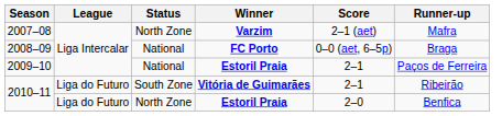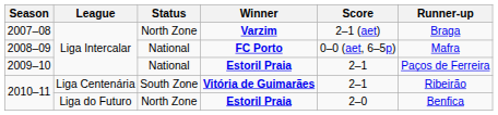 <table class="wikitable" style="text-align:center">
 <tr>
 <th>Season</th>
 <th>League</th>
 <th>Status</th>
 <th>Winner</th>
 <th>Score</th>
 <th>Runner-up</th>
 </tr>
 <tr>
 <td>2007–08 </td>
 <td rowspan="3">Liga Intercalar</td>
 <td>North Zone</td>
 <td><strong><a href='#'>Varzim</a></strong></td>
 <td>2–1 (<a href='#'>aet</a>)</td>
-<td><a href='#'>Mafra</a></td>
+<td><a href='#'>Braga</a></td>
 </tr>
 <tr>
 <td>2008–09 </td>
 <td>National</td>
 <td><strong><a href='#'>FC Porto</a></strong></td>
 <td>0–0 (<a href='#'>aet</a>, 6–5<a href='#'>p</a>)</td>
-<td><a href='#'>Braga</a></td>
+<td><a href='#'>Mafra</a></td>
 </tr>
 <tr>
 <td>2009–10 </td>
 <td>National</td>
 <td><strong><a href='#'>Estoril Praia</a></strong></td>
 <td>2–1</td>
 <td><a href='#'>Paços de Ferreira</a></td>
 </tr>
 <tr>
 <td rowspan="2">2010–11 </td>
-<td>Liga do Futuro</td>
+<td>Liga Centenária</td>
 <td>South Zone</td>
 <td><strong><a href='#'>Vitória de Guimarães</a></strong></td>
 <td>2–1</td>
 <td><a href='#'>Ribeirão</a></td>
 </tr>
 <tr>
 <td>Liga do Futuro</td>
 <td>North Zone</td>
 <td><strong><a href='#'>Estoril Praia</a></strong></td>
 <td>2–0</td>
 <td><a href='#'>Benfica</a></td>
 </tr>
 </table>
